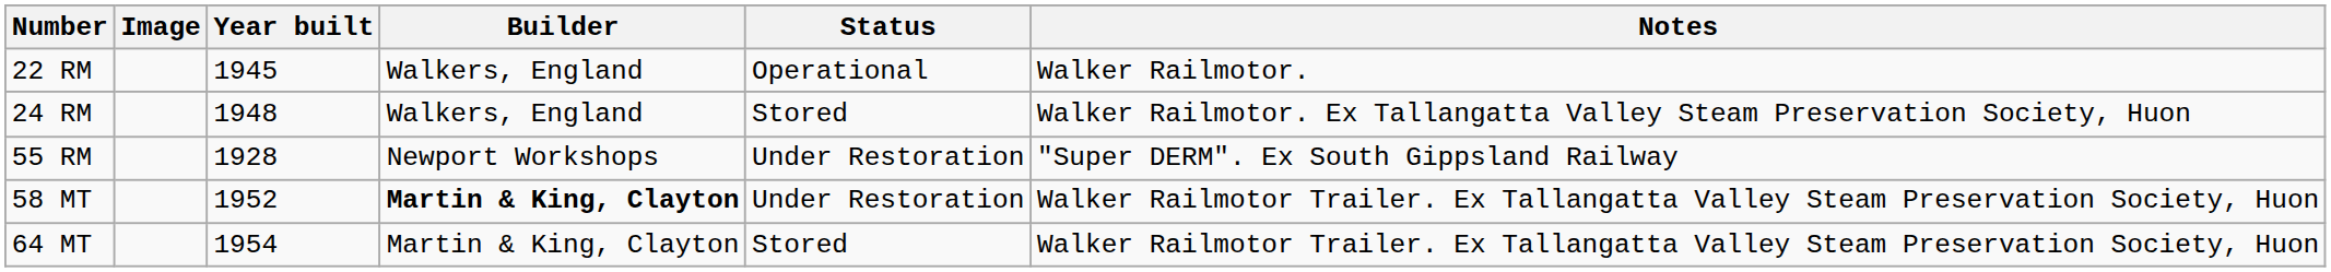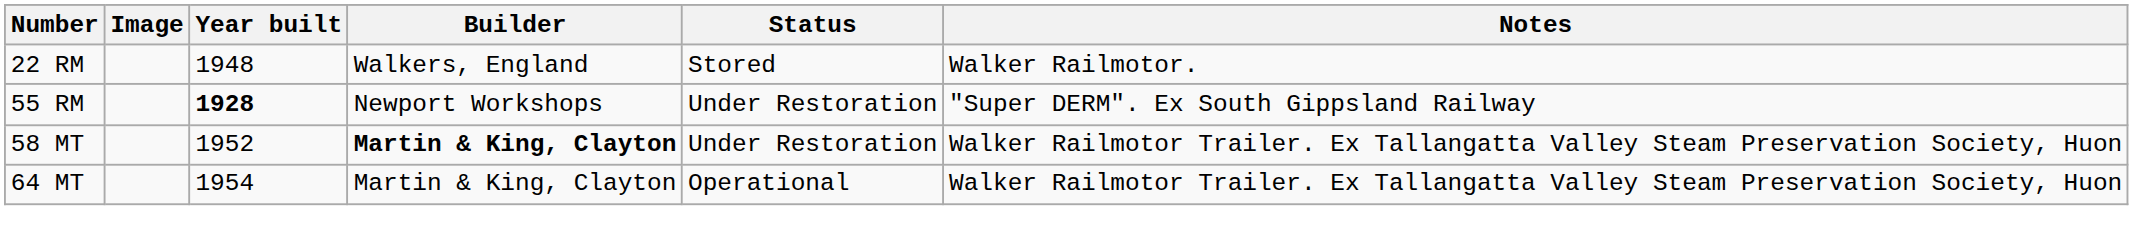 <table class="wikitable">
 <tr>
 <th>Number</th>
 <th>Image</th>
 <th>Year built</th>
 <th>Builder</th>
 <th>Status</th>
 <th>Notes</th>
 </tr>
 <tr>
 <td>22 RM</td>
 <td></td>
-<td>1945</td>
-<td>Walkers, England</td>
-<td>Operational</td>
-<td>Walker Railmotor.</td>
-</tr>
-<tr>
-<td>24 RM</td>
-<td></td>
 <td>1948</td>
 <td>Walkers, England</td>
 <td>Stored</td>
-<td>Walker Railmotor. Ex Tallangatta Valley Steam Preservation Society, Huon</td>
+<td>Walker Railmotor.</td>
 </tr>
 <tr>
 <td>55 RM</td>
 <td></td>
-<td>1928</td>
+<td><strong>1928</strong></td>
 <td>Newport Workshops</td>
 <td>Under Restoration</td>
 <td>"Super DERM". Ex South Gippsland Railway</td>
 </tr>
 <tr>
 <td>58 MT</td>
 <td></td>
 <td>1952</td>
 <td><strong>Martin & King, Clayton</strong></td>
 <td>Under Restoration</td>
 <td>Walker Railmotor Trailer. Ex Tallangatta Valley Steam Preservation Society, Huon</td>
 </tr>
 <tr>
 <td>64 MT</td>
 <td></td>
 <td>1954</td>
 <td>Martin & King, Clayton</td>
-<td>Stored</td>
+<td>Operational</td>
 <td>Walker Railmotor Trailer. Ex Tallangatta Valley Steam Preservation Society, Huon</td>
 </tr>
 </table>
